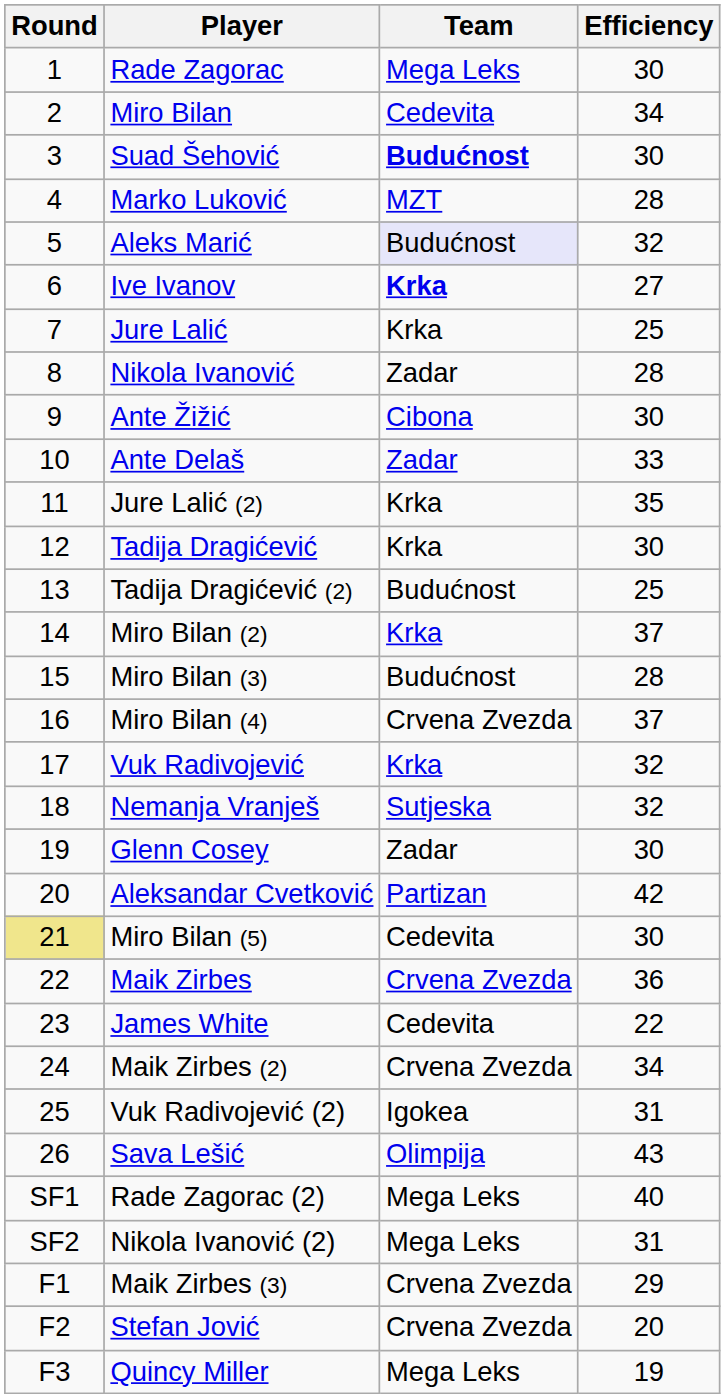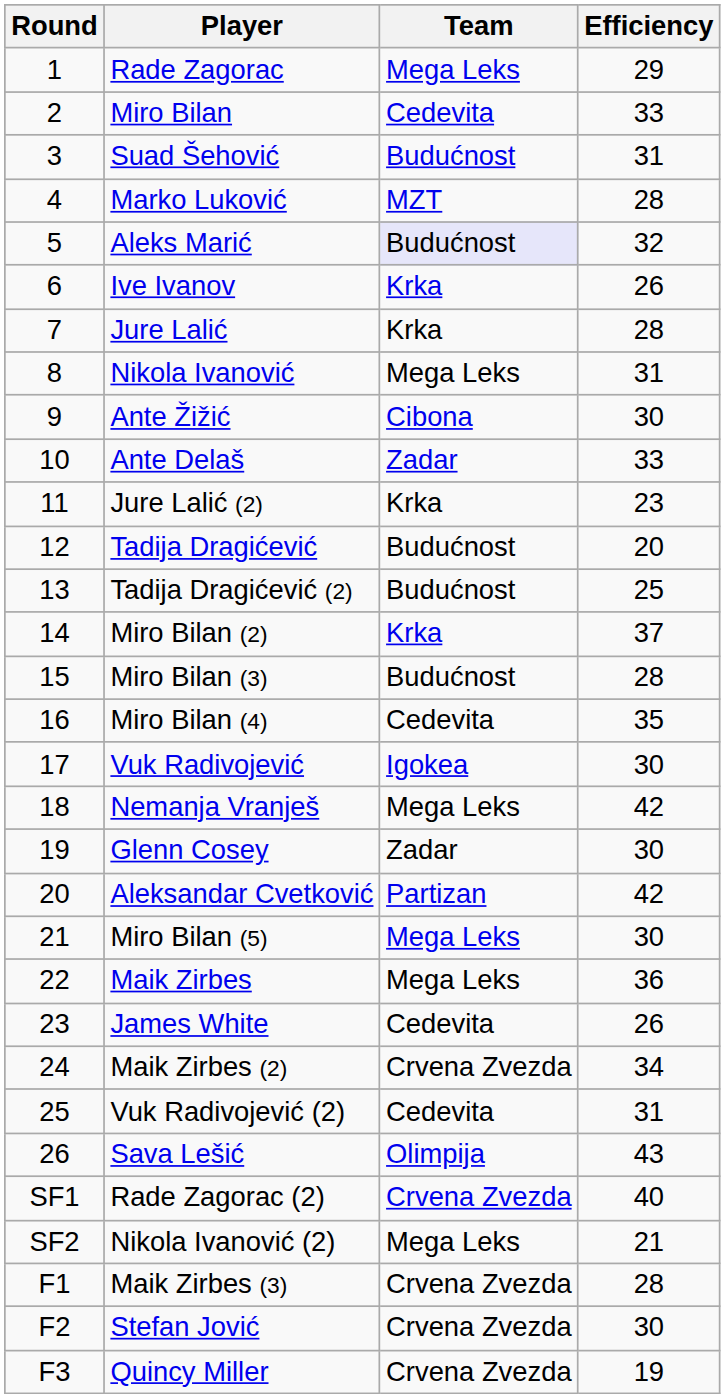 <table class="wikitable sortable" style="text-align: center">
 <tr>
 <th align="center">Round</th>
 <th align="center">Player</th>
 <th align="center">Team</th>
 <th align="center">Efficiency</th>
 </tr>
 <tr>
 <td>1</td>
 <td align="left"> <a href='#'>Rade Zagorac</a></td>
 <td align="left"> <a href='#'>Mega Leks</a></td>
-<td>30</td>
+<td>29</td>
 </tr>
 <tr>
 <td>2</td>
 <td align="left"> <a href='#'>Miro Bilan</a></td>
 <td align="left"> <a href='#'>Cedevita</a></td>
-<td>34</td>
+<td>33</td>
 </tr>
 <tr>
 <td>3</td>
 <td align="left"> <a href='#'>Suad Šehović</a></td>
-<td align="left"><strong> <a href='#'>Budućnost</a></strong></td>
-<td>30</td>
+<td align="left"> <a href='#'>Budućnost</a></td>
+<td>31</td>
 </tr>
 <tr>
 <td>4</td>
 <td align="left"> <a href='#'>Marko Luković</a></td>
 <td align="left"> <a href='#'>MZT</a></td>
 <td>28</td>
 </tr>
 <tr>
 <td>5</td>
 <td align="left"> <a href='#'>Aleks Marić</a></td>
 <td align="left" style="background: lavender;"> Budućnost</td>
 <td>32</td>
 </tr>
 <tr>
 <td>6</td>
 <td align="left"> <a href='#'>Ive Ivanov</a></td>
-<td align="left"><strong> <a href='#'>Krka</a></strong></td>
-<td>27</td>
+<td align="left"> <a href='#'>Krka</a></td>
+<td>26</td>
 </tr>
 <tr>
 <td>7</td>
 <td align="left"> <a href='#'>Jure Lalić</a></td>
 <td align="left"> Krka</td>
-<td>25</td>
+<td>28</td>
 </tr>
 <tr>
 <td>8</td>
 <td align="left"> <a href='#'>Nikola Ivanović</a></td>
-<td align="left"> Zadar</td>
-<td>28</td>
+<td align="left"> Mega Leks</td>
+<td>31</td>
 </tr>
 <tr>
 <td>9</td>
 <td align="left"> <a href='#'>Ante Žižić</a></td>
 <td align="left"> <a href='#'>Cibona</a></td>
 <td>30</td>
 </tr>
 <tr>
 <td>10</td>
 <td align="left"> <a href='#'>Ante Delaš</a></td>
 <td align="left"> <a href='#'>Zadar</a></td>
 <td>33</td>
 </tr>
 <tr>
 <td>11</td>
 <td align="left"> Jure Lalić <small>(2)</small></td>
 <td align="left"> Krka</td>
-<td>35</td>
+<td>23</td>
 </tr>
 <tr>
 <td>12</td>
 <td align="left"> <a href='#'>Tadija Dragićević</a></td>
-<td align="left"> Krka</td>
-<td>30</td>
+<td align="left"> Budućnost</td>
+<td>20</td>
 </tr>
 <tr>
 <td>13</td>
 <td align="left"> Tadija Dragićević <small>(2)</small></td>
 <td align="left"> Budućnost</td>
 <td>25</td>
 </tr>
 <tr>
 <td>14</td>
 <td align="left"> Miro Bilan <small>(2)</small></td>
 <td align="left"> <a href='#'>Krka</a></td>
 <td>37</td>
 </tr>
 <tr>
 <td>15</td>
 <td align="left"> Miro Bilan <small>(3)</small></td>
 <td align="left"> Budućnost</td>
 <td>28</td>
 </tr>
 <tr>
 <td>16</td>
 <td align="left"> Miro Bilan <small>(4)</small></td>
-<td align="left"> Crvena Zvezda</td>
-<td>37</td>
+<td align="left"> Cedevita</td>
+<td>35</td>
 </tr>
 <tr>
 <td>17</td>
 <td align="left"> <a href='#'>Vuk Radivojević</a></td>
-<td align="left"> <a href='#'>Krka</a></td>
-<td>32</td>
+<td align="left"> <a href='#'>Igokea</a></td>
+<td>30</td>
 </tr>
 <tr>
 <td>18</td>
 <td align="left"> <a href='#'>Nemanja Vranješ</a></td>
-<td align="left"> <a href='#'>Sutjeska</a></td>
-<td>32</td>
+<td align="left"> Mega Leks</td>
+<td>42</td>
 </tr>
 <tr>
 <td>19</td>
 <td align="left"> <a href='#'>Glenn Cosey</a></td>
 <td align="left"> Zadar</td>
 <td>30</td>
 </tr>
 <tr>
 <td>20</td>
 <td align="left"> <a href='#'>Aleksandar Cvetković</a></td>
 <td align="left"> <a href='#'>Partizan</a></td>
 <td>42</td>
 </tr>
 <tr>
-<td style="background: khaki;">21</td>
+<td>21</td>
 <td align="left"> Miro Bilan <small>(5)</small></td>
-<td align="left"> Cedevita</td>
+<td align="left"> <a href='#'>Mega Leks</a></td>
 <td>30</td>
 </tr>
 <tr>
 <td>22</td>
 <td align="left"> <a href='#'>Maik Zirbes</a></td>
-<td align="left"> <a href='#'>Crvena Zvezda</a></td>
+<td align="left"> Mega Leks</td>
 <td>36</td>
 </tr>
 <tr>
 <td>23</td>
 <td align="left"> <a href='#'>James White</a></td>
 <td align="left"> Cedevita</td>
-<td>22</td>
+<td>26</td>
 </tr>
 <tr>
 <td>24</td>
 <td align="left"> Maik Zirbes <small>(2)</small></td>
 <td align="left"> Crvena Zvezda</td>
 <td>34</td>
 </tr>
 <tr>
 <td>25</td>
 <td align="left"> Vuk Radivojević (2)</td>
-<td align="left"> Igokea</td>
+<td align="left"> Cedevita</td>
 <td>31</td>
 </tr>
 <tr>
 <td>26</td>
 <td align="left"> <a href='#'>Sava Lešić</a></td>
 <td align="left"> <a href='#'>Olimpija</a></td>
 <td>43</td>
 </tr>
 <tr>
 <td>SF1</td>
 <td align="left"> Rade Zagorac (2)</td>
-<td align="left"> Mega Leks</td>
+<td align="left"> <a href='#'>Crvena Zvezda</a></td>
 <td>40</td>
 </tr>
 <tr>
 <td>SF2</td>
 <td align="left"> Nikola Ivanović (2)</td>
 <td align="left"> Mega Leks</td>
-<td>31</td>
+<td>21</td>
 </tr>
 <tr>
 <td>F1</td>
 <td align="left"> Maik Zirbes <small>(3)</small></td>
 <td align="left"> Crvena Zvezda</td>
-<td>29</td>
+<td>28</td>
 </tr>
 <tr>
 <td>F2</td>
 <td align="left"> <a href='#'>Stefan Jović</a></td>
 <td align="left"> Crvena Zvezda</td>
-<td>20</td>
+<td>30</td>
 </tr>
 <tr>
 <td>F3</td>
 <td align="left"> <a href='#'>Quincy Miller</a></td>
-<td align="left"> Mega Leks</td>
+<td align="left"> Crvena Zvezda</td>
 <td>19</td>
 </tr>
 </table>
